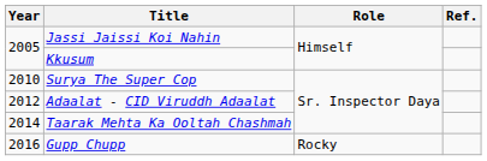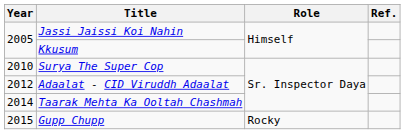 <table class="wikitable sortable">
 <tr>
 <th style="background:;">Year</th>
 <th style="background:;">Title</th>
 <th style="background:;">Role</th>
 <th style="background:;" class="unsortable">Ref.</th>
 </tr>
 <tr>
 <td rowspan="2">2005</td>
 <td><em><a href='#'>Jassi Jaissi Koi Nahin</a></em></td>
 <td rowspan="2">Himself</td>
 <td></td>
 </tr>
 <tr>
 <td><em><a href='#'>Kkusum</a></em></td>
 <td></td>
 </tr>
 <tr>
 <td>2010</td>
 <td><em><a href='#'>Surya The Super Cop</a></em></td>
 <td rowspan="3">Sr. Inspector Daya</td>
 <td></td>
 </tr>
 <tr>
 <td>2012</td>
 <td><em><a href='#'>Adaalat</a></em> - <em><a href='#'>CID Viruddh Adaalat</a></em></td>
 <td></td>
 </tr>
 <tr>
 <td>2014</td>
 <td><em><a href='#'>Taarak Mehta Ka Ooltah Chashmah</a></em></td>
 <td></td>
 </tr>
 <tr>
-<td>2016</td>
+<td>2015</td>
 <td><em><a href='#'>Gupp Chupp</a></em></td>
 <td>Rocky</td>
 <td></td>
 </tr>
 </table>
